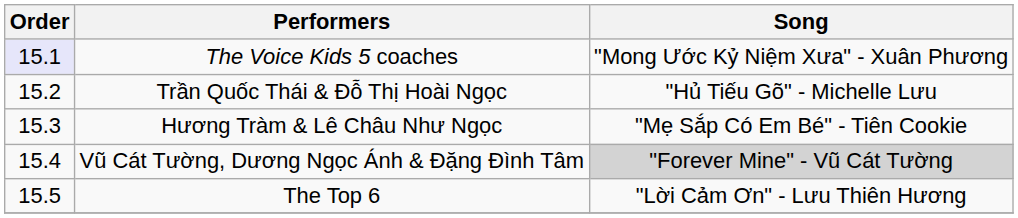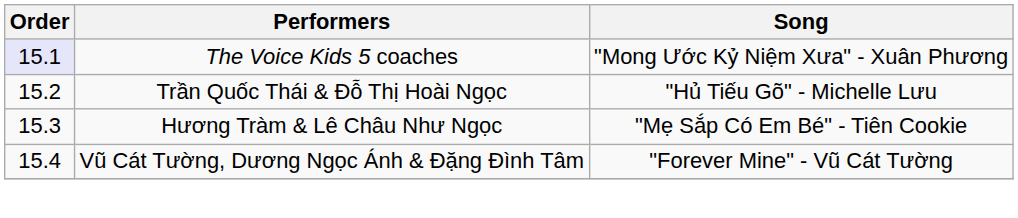 <table class="wikitable" style="text-align:center;">
 <tr>
 <th>Order</th>
 <th>Performers</th>
 <th>Song</th>
 </tr>
 <tr>
 <td style="background: lavender;">15.1</td>
 <td><em>The Voice Kids 5</em> coaches</td>
 <td>"Mong Ước Kỷ Niệm Xưa" - Xuân Phương</td>
 </tr>
 <tr>
 <td>15.2</td>
 <td>Trần Quốc Thái & Đỗ Thị Hoài Ngọc</td>
 <td>"Hủ Tiếu Gõ" - Michelle Lưu</td>
 </tr>
 <tr>
 <td>15.3</td>
 <td>Hương Tràm & Lê Châu Như Ngọc</td>
 <td>"Mẹ Sắp Có Em Bé" - Tiên Cookie</td>
 </tr>
 <tr>
 <td>15.4</td>
 <td>Vũ Cát Tường, Dương Ngọc Ánh & Đặng Đình Tâm</td>
-<td style="background: lightgrey;">"Forever Mine" - Vũ Cát Tường</td>
-</tr>
-<tr>
-<td>15.5</td>
-<td>The Top 6</td>
-<td>"Lời Cảm Ơn" - Lưu Thiên Hương</td>
+<td>"Forever Mine" - Vũ Cát Tường</td>
 </tr>
 <tr>
 </tr>
 </table>
